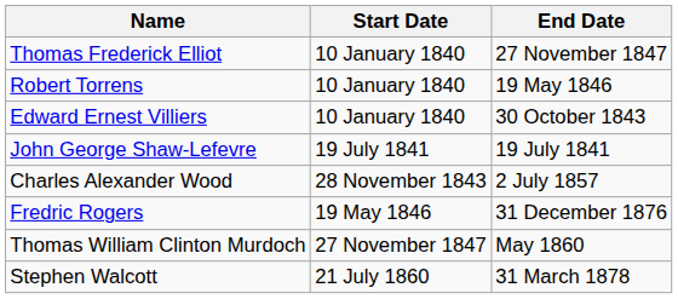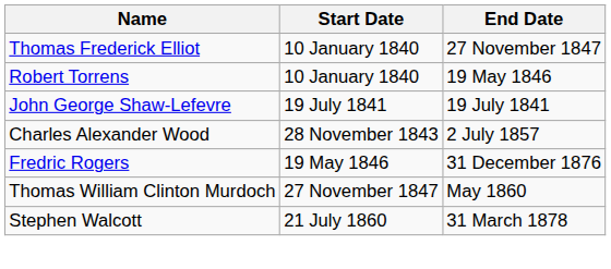 <table class="wikitable">
 <tr>
 <th>Name</th>
 <th>Start Date</th>
 <th>End Date</th>
 </tr>
 <tr>
 <td><a href='#'>Thomas Frederick Elliot</a></td>
 <td>10 January 1840</td>
 <td>27 November 1847</td>
 </tr>
 <tr>
 <td><a href='#'> Robert Torrens</a></td>
 <td>10 January 1840</td>
 <td>19 May 1846</td>
-</tr>
-<tr>
-<td><a href='#'> Edward Ernest Villiers</a></td>
-<td>10 January 1840</td>
-<td>30 October 1843</td>
 </tr>
 <tr>
 <td><a href='#'>John George Shaw-Lefevre</a></td>
 <td>19 July 1841</td>
 <td>19 July 1841</td>
 </tr>
 <tr>
 <td>Charles Alexander Wood</td>
 <td>28 November 1843</td>
 <td>2 July 1857</td>
 </tr>
 <tr>
 <td><a href='#'> Fredric Rogers</a></td>
 <td>19 May 1846</td>
 <td>31 December 1876</td>
 </tr>
 <tr>
 <td>Thomas William Clinton Murdoch</td>
 <td>27 November 1847</td>
 <td>May 1860</td>
 </tr>
 <tr>
 <td>Stephen Walcott</td>
 <td>21 July 1860</td>
 <td>31 March 1878</td>
 </tr>
 </table>
